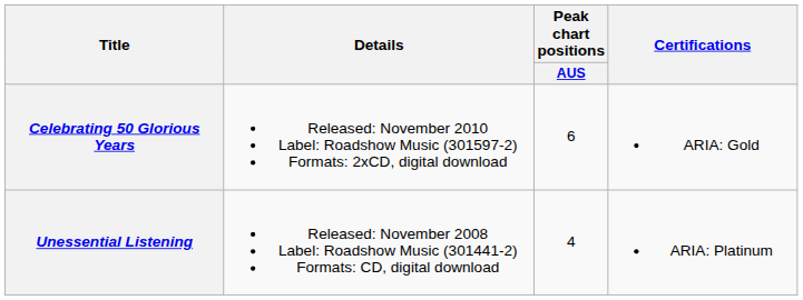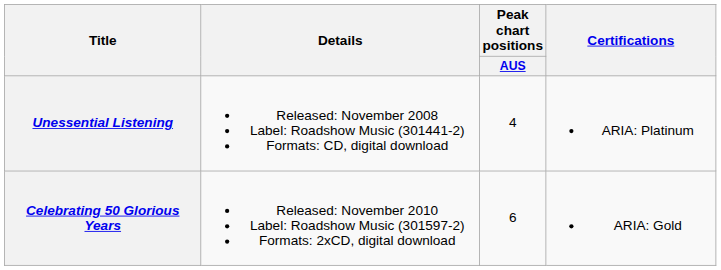 <table class="wikitable plainrowheaders" style="text-align:center;">
 <tr>
 <th scope="col" rowspan="2" style="width:14em;">Title</th>
 <th scope="col" rowspan="2" style="width:20em;">Details</th>
 <th scope="col" colspan="1">Peak chart positions</th>
 <th scope="col" rowspan="2" style="width:12em;"><a href='#'>Certifications</a></th>
 </tr>
 <tr>
 <th scope="col" style="width:3em;font-size:90%;"><a href='#'>AUS</a><br></th>
 </tr>
 <tr>
+<th scope="row"><em><a href='#'>Unessential Listening</a></em></th>
+<td><br><ul><li>Released: November 2008</li><li>Label: Roadshow Music (301441-2)</li><li>Formats: CD, digital download</li></ul></td>
+<td>4</td>
+<td><br><ul><li>ARIA: Platinum</li></ul></td>
+</tr>
+<tr>
 <th scope="row"><em><a href='#'>Celebrating 50 Glorious Years</a></em></th>
 <td><br><ul><li>Released: November 2010</li><li>Label: Roadshow Music (301597-2)</li><li>Formats: 2xCD, digital download</li></ul></td>
 <td>6</td>
 <td><br><ul><li>ARIA: Gold</li></ul></td>
 </tr>
-<tr>
-<th scope="row"><em><a href='#'>Unessential Listening</a></em></th>
-<td><br><ul><li>Released: November 2008</li><li>Label: Roadshow Music (301441-2)</li><li>Formats: CD, digital download</li></ul></td>
-<td>4</td>
-<td><br><ul><li>ARIA: Platinum</li></ul></td>
-</tr>
 </table>
